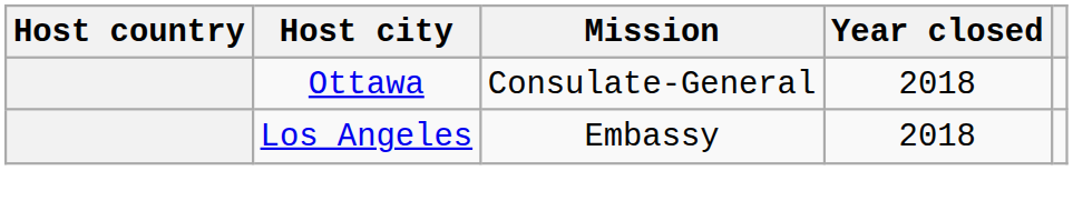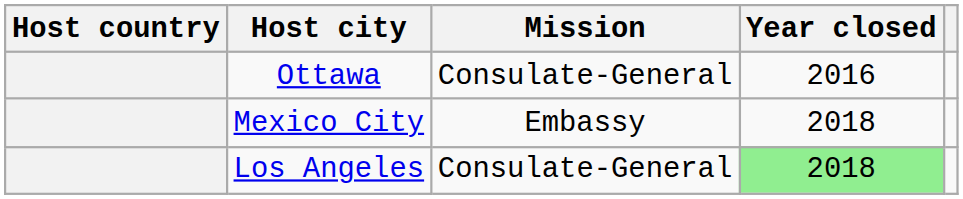 <table class="wikitable plainrowheaders" style="text-align:center;">
 <tr>
 <th scope="col">Host country</th>
 <th scope="col">Host city</th>
 <th scope="col">Mission</th>
 <th scope="col">Year closed</th>
 <th scope="col"></th>
 </tr>
 <tr>
 <th scope="row"></th>
 <td><a href='#'>Ottawa</a></td>
 <td>Consulate-General</td>
+<td>2016</td>
+<td></td>
+</tr>
+<tr>
+<th scope="row"></th>
+<td><a href='#'>Mexico City</a></td>
+<td>Embassy</td>
 <td>2018</td>
 <td></td>
 </tr>
 <tr>
 <th scope="row"></th>
 <td><a href='#'>Los Angeles</a></td>
-<td>Embassy</td>
-<td>2018</td>
+<td>Consulate-General</td>
+<td style="background: lightgreen;">2018</td>
 <td></td>
 </tr>
 </table>
